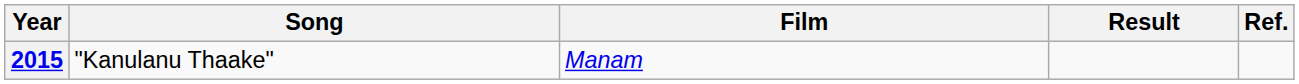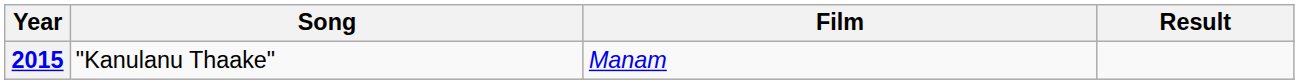 <table class="wikitable plainrowheaders" width="100%" "textcolor:#000;">
 <tr>
 <th scope="col" width=5%><strong>Year</strong></th>
 <th scope="col" width=39%><strong>Song</strong></th>
 <th scope="col" width=39%><strong>Film</strong></th>
 <th scope="col" width=15%><strong>Result</strong></th>
-<th scope="col" width=2%><strong>Ref.</strong></th>
 </tr>
 <tr>
 <th scope="row"><a href='#'>2015</a></th>
 <td>"Kanulanu Thaake"</td>
 <td><em><a href='#'>Manam</a></em></td>
 <td></td>
-<td></td>
 </tr>
 </table>
